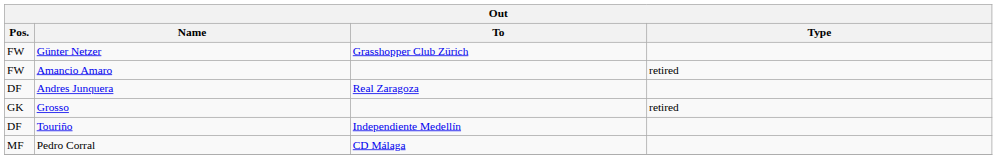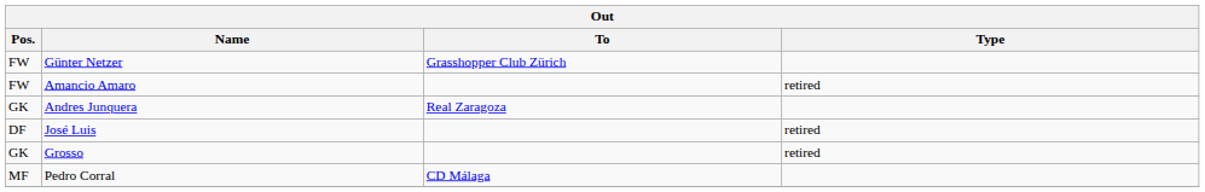 <table class="wikitable" style="font-size:90%;width:99%;">
 <tr>
 <th colspan="4">Out</th>
 </tr>
 <tr>
 <th width=3%>Pos.</th>
 <th width=32%>Name</th>
 <th width=30%>To</th>
 <th width=35%>Type</th>
 </tr>
 <tr>
 <td>FW</td>
 <td><a href='#'>Günter Netzer</a></td>
 <td><a href='#'>Grasshopper Club Zürich</a></td>
 <td></td>
 </tr>
 <tr>
 <td>FW</td>
 <td><a href='#'>Amancio Amaro</a></td>
 <td></td>
 <td>retired</td>
 </tr>
 <tr>
-<td>DF</td>
+<td>GK</td>
 <td><a href='#'>Andres Junquera</a></td>
 <td><a href='#'>Real Zaragoza</a></td>
 <td></td>
+</tr>
+<tr>
+<td>DF</td>
+<td><a href='#'>José Luis</a></td>
+<td></td>
+<td>retired</td>
 </tr>
 <tr>
 <td>GK</td>
 <td><a href='#'>Grosso</a></td>
 <td></td>
 <td>retired</td>
-</tr>
-<tr>
-<td>DF</td>
-<td><a href='#'>Touriño</a></td>
-<td><a href='#'>Independiente Medellín</a></td>
-<td></td>
 </tr>
 <tr>
 <td>MF</td>
 <td>Pedro Corral</td>
 <td><a href='#'>CD Málaga</a></td>
 <td></td>
 </tr>
 <tr>
 </tr>
 </table>
